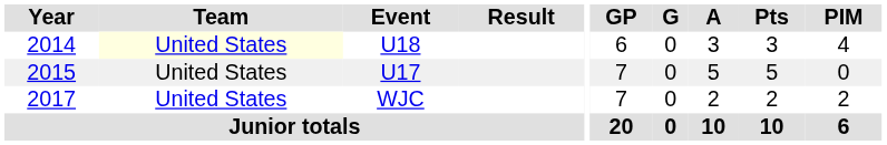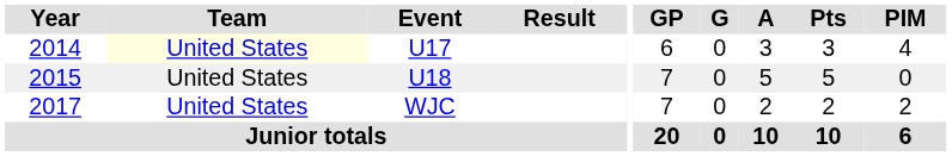 <table border="0" cellpadding="1" cellspacing="0" ID="Table3" style="text-align:center; width:40em">
 <tr ALIGN="center" bgcolor="#e0e0e0">
 <th>Year</th>
 <th>Team</th>
 <th>Event</th>
 <th>Result</th>
 <th rowspan="99" bgcolor="#ffffff"></th>
 <th>GP</th>
 <th>G</th>
 <th>A</th>
 <th>Pts</th>
 <th>PIM</th>
 </tr>
 <tr>
 <td><a href='#'>2014</a></td>
 <td style="background: lightyellow;"><a href='#'>United States</a></td>
-<td><a href='#'>U18</a></td>
+<td><a href='#'>U17</a></td>
 <td></td>
 <td>6</td>
 <td>0</td>
 <td>3</td>
 <td>3</td>
 <td>4</td>
 </tr>
 <tr bgcolor="#f0f0f0">
 <td><a href='#'>2015</a></td>
 <td>United States</td>
-<td><a href='#'>U17</a></td>
+<td><a href='#'>U18</a></td>
 <td></td>
 <td>7</td>
 <td>0</td>
 <td>5</td>
 <td>5</td>
 <td>0</td>
 </tr>
 <tr>
 <td><a href='#'>2017</a></td>
 <td><a href='#'>United States</a></td>
 <td><a href='#'>WJC</a></td>
 <td></td>
 <td>7</td>
 <td>0</td>
 <td>2</td>
 <td>2</td>
 <td>2</td>
 </tr>
 <tr bgcolor="#e0e0e0">
 <th colspan="4">Junior totals</th>
 <th>20</th>
 <th>0</th>
 <th>10</th>
 <th>10</th>
 <th>6</th>
 </tr>
 </table>
